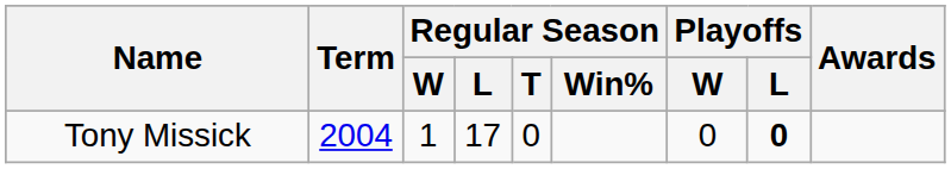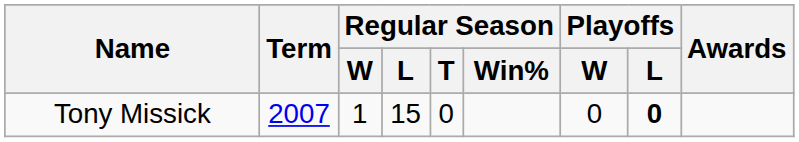 <table class="wikitable">
 <tr>
 <th rowspan="2" style="width:140px;">Name</th>
 <th rowspan="2">Term</th>
 <th colspan="4">Regular Season</th>
 <th colspan="2">Playoffs</th>
 <th rowspan="2">Awards</th>
 </tr>
 <tr>
 <th>W</th>
 <th>L</th>
 <th>T</th>
 <th>Win%</th>
 <th>W</th>
 <th>L</th>
 </tr>
 <tr>
 <td style="text-align:center;">Tony Missick</td>
-<td style="text-align:center;"><a href='#'>2004</a></td>
+<td style="text-align:center;"><a href='#'>2007</a></td>
 <td style="text-align:center;">1</td>
-<td style="text-align:center;">17</td>
+<td style="text-align:center;">15</td>
 <td style="text-align:center;">0</td>
 <td style="text-align:center;"></td>
 <td style="text-align:center;">0</td>
 <td style="text-align:center;"><strong>0</strong></td>
 <td style="text-align:center;"></td>
 </tr>
 </table>
